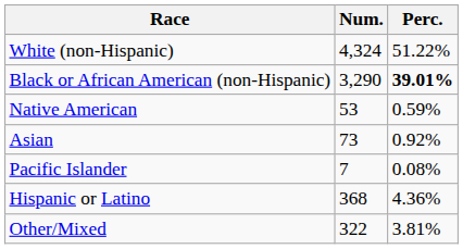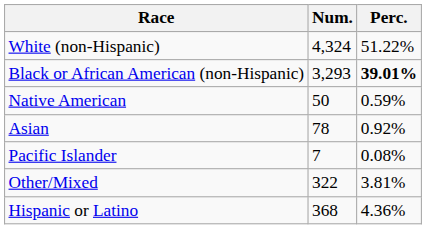 <table class="wikitable">
 <tr>
 <th>Race</th>
 <th>Num.</th>
 <th>Perc.</th>
 </tr>
 <tr>
 <td><a href='#'>White</a> (non-Hispanic)</td>
 <td>4,324</td>
 <td>51.22%</td>
 </tr>
 <tr>
 <td><a href='#'>Black or African American</a> (non-Hispanic)</td>
-<td>3,290</td>
+<td>3,293</td>
 <td><strong>39.01%</strong></td>
 </tr>
 <tr>
 <td><a href='#'>Native American</a></td>
-<td>53</td>
+<td>50</td>
 <td>0.59%</td>
 </tr>
 <tr>
 <td><a href='#'>Asian</a></td>
-<td>73</td>
+<td>78</td>
 <td>0.92%</td>
 </tr>
 <tr>
 <td><a href='#'>Pacific Islander</a></td>
 <td>7</td>
 <td>0.08%</td>
 </tr>
 <tr>
+<td><a href='#'>Other/Mixed</a></td>
+<td>322</td>
+<td>3.81%</td>
+</tr>
+<tr>
 <td><a href='#'>Hispanic</a> or <a href='#'>Latino</a></td>
 <td>368</td>
 <td>4.36%</td>
 </tr>
-<tr>
-<td><a href='#'>Other/Mixed</a></td>
-<td>322</td>
-<td>3.81%</td>
-</tr>
 </table>
